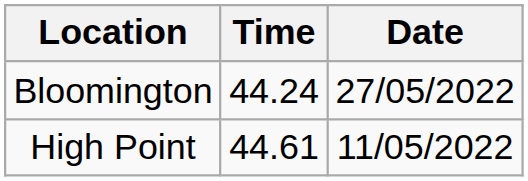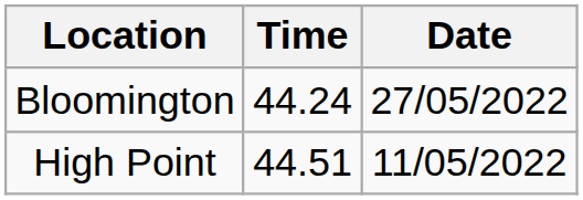 <table class="wikitable" style= "text-align: center">
 <tr>
 <th>Location</th>
 <th>Time</th>
 <th>Date</th>
 </tr>
 <tr>
 <td>Bloomington</td>
 <td>44.24</td>
 <td>27/05/2022</td>
 </tr>
 <tr>
 <td>High Point</td>
-<td>44.61</td>
+<td>44.51</td>
 <td>11/05/2022</td>
 </tr>
 </table>
